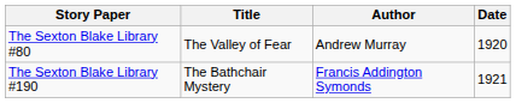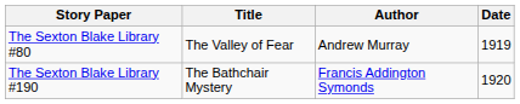 <table class="wikitable">
 <tr>
 <th>Story Paper</th>
 <th>Title</th>
 <th>Author</th>
 <th>Date</th>
 </tr>
 <tr>
 <td><a href='#'>The Sexton Blake Library</a> #80</td>
 <td>The Valley of Fear</td>
 <td>Andrew Murray</td>
-<td>1920</td>
+<td>1919</td>
 </tr>
 <tr>
 <td><a href='#'>The Sexton Blake Library</a> #190</td>
 <td>The Bathchair Mystery</td>
 <td><a href='#'>Francis Addington Symonds</a></td>
-<td>1921</td>
+<td>1920</td>
 </tr>
 </table>
